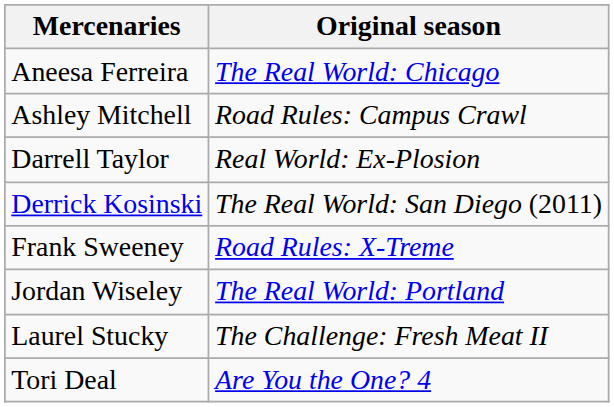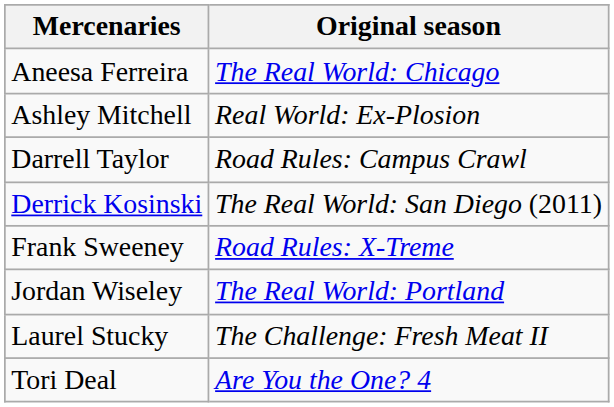 <table class="wikitable">
 <tr>
 <th>Mercenaries</th>
 <th nowrap>Original season</th>
 </tr>
 <tr>
 <td>Aneesa Ferreira</td>
 <td nowrap><em><a href='#'>The Real World: Chicago</a></em></td>
 </tr>
 <tr>
 <td>Ashley Mitchell</td>
-<td nowrap><em>Road Rules: Campus Crawl</em></td>
+<td><em>Real World: Ex-Plosion</em></td>
 </tr>
 <tr>
 <td>Darrell Taylor</td>
-<td><em>Real World: Ex-Plosion</em></td>
+<td nowrap><em>Road Rules: Campus Crawl</em></td>
 </tr>
 <tr>
 <td nowrap><a href='#'>Derrick Kosinski</a></td>
 <td nowrap><em>The Real World: San Diego</em> (2011)</td>
 </tr>
 <tr>
 <td nowrap>Frank Sweeney</td>
 <td><em><a href='#'>Road Rules: X-Treme</a></em></td>
 </tr>
 <tr>
 <td>Jordan Wiseley</td>
 <td><em><a href='#'>The Real World: Portland</a></em></td>
 </tr>
 <tr>
 <td>Laurel Stucky</td>
 <td><em>The Challenge: Fresh Meat II</em></td>
 </tr>
 <tr>
 <td>Tori Deal</td>
 <td><em><a href='#'>Are You the One? 4</a></em></td>
 </tr>
 </table>
